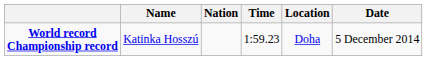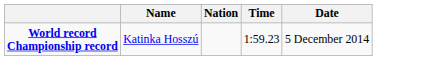 <table class=wikitable style=text-align:center>
 <tr>
 <th></th>
 <th>Name</th>
 <th>Nation</th>
 <th>Time</th>
-<th>Location</th>
 <th>Date</th>
 </tr>
 <tr>
 <td><strong><a href='#'>World record</a><br><a href='#'>Championship record</a></strong></td>
 <td align=left><a href='#'>Katinka Hosszú</a></td>
 <td align=left></td>
 <td align=left>1:59.23</td>
-<td><a href='#'>Doha</a></td>
 <td>5 December 2014</td>
 </tr>
 </table>
